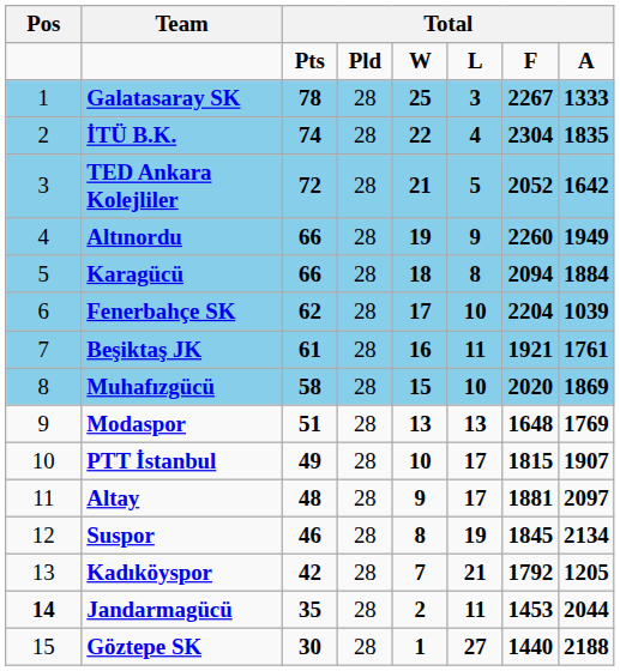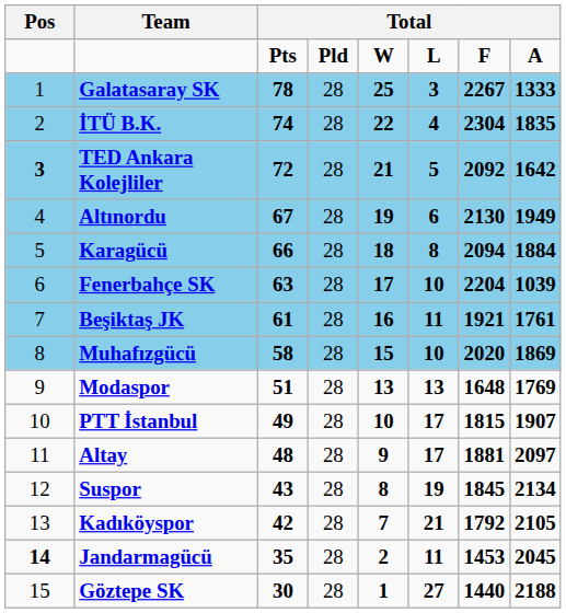 <table class="wikitable" style="text-align: center; font-size:95%">
 <tr>
 <th width="44">Pos</th>
 <th width="128">Team</th>
 <th colspan=7>Total</th>
 </tr>
 <tr>
 <td></td>
 <td></td>
 <td width="30"><strong>Pts</strong></td>
 <td width="30"><strong>Pld</strong></td>
 <td width="30"><strong>W</strong></td>
 <td width="30"><strong>L</strong></td>
 <td width="30"><strong>F</strong></td>
 <td width="30"><strong>A</strong></td>
 </tr>
 <tr bgcolor="87ceeb">
 <td>1</td>
 <td align="left"><strong><a href='#'>Galatasaray SK</a></strong></td>
 <td><strong>78</strong></td>
 <td>28</td>
 <td><strong>25</strong></td>
 <td><strong>3</strong></td>
 <td><strong>2267</strong></td>
 <td><strong>1333</strong></td>
 </tr>
 <tr bgcolor="87ceeb">
 <td>2</td>
 <td align="left"><strong><a href='#'>İTÜ B.K.</a></strong></td>
 <td><strong>74</strong></td>
 <td>28</td>
 <td><strong>22</strong></td>
 <td><strong>4</strong></td>
 <td><strong>2304</strong></td>
 <td><strong>1835</strong></td>
 </tr>
 <tr bgcolor="87ceeb">
-<td>3</td>
+<td><strong>3</strong></td>
 <td align="left"><strong><a href='#'>TED Ankara Kolejliler</a></strong></td>
 <td><strong>72</strong></td>
 <td>28</td>
 <td><strong>21</strong></td>
 <td><strong>5</strong></td>
-<td><strong>2052</strong></td>
+<td><strong>2092</strong></td>
 <td><strong>1642</strong></td>
 </tr>
 <tr bgcolor="87ceeb">
 <td>4</td>
 <td align="left"><strong><a href='#'>Altınordu</a></strong></td>
-<td><strong>66</strong></td>
+<td><strong>67</strong></td>
 <td>28</td>
 <td><strong>19</strong></td>
-<td><strong>9</strong></td>
-<td><strong>2260</strong></td>
+<td><strong>6</strong></td>
+<td><strong>2130</strong></td>
 <td><strong>1949</strong></td>
 </tr>
 <tr bgcolor="87ceeb">
 <td>5</td>
 <td align="left"><strong><a href='#'>Karagücü</a></strong></td>
 <td><strong>66</strong></td>
 <td>28</td>
 <td><strong>18</strong></td>
 <td><strong>8</strong></td>
 <td><strong>2094</strong></td>
 <td><strong>1884</strong></td>
 </tr>
 <tr bgcolor="87ceeb">
 <td>6</td>
 <td align="left"><strong><a href='#'>Fenerbahçe SK</a></strong></td>
-<td><strong>62</strong></td>
+<td><strong>63</strong></td>
 <td>28</td>
 <td><strong>17</strong></td>
 <td><strong>10</strong></td>
 <td><strong>2204</strong></td>
 <td><strong>1039</strong></td>
 </tr>
 <tr bgcolor="87ceeb">
 <td>7</td>
 <td align="left"><strong><a href='#'>Beşiktaş JK</a></strong></td>
 <td><strong>61</strong></td>
 <td>28</td>
 <td><strong>16</strong></td>
 <td><strong>11</strong></td>
 <td><strong>1921</strong></td>
 <td><strong>1761</strong></td>
 </tr>
 <tr bgcolor="87ceeb">
 <td>8</td>
 <td align="left"><strong><a href='#'>Muhafızgücü</a></strong></td>
 <td><strong>58</strong></td>
 <td>28</td>
 <td><strong>15</strong></td>
 <td><strong>10</strong></td>
 <td><strong>2020</strong></td>
 <td><strong>1869</strong></td>
 </tr>
 <tr>
 <td>9</td>
 <td align="left"><strong><a href='#'>Modaspor</a></strong></td>
 <td><strong>51</strong></td>
 <td>28</td>
 <td><strong>13</strong></td>
 <td><strong>13</strong></td>
 <td><strong>1648</strong></td>
 <td><strong>1769</strong></td>
 </tr>
 <tr>
 <td>10</td>
 <td align="left"><strong><a href='#'>PTT İstanbul</a></strong></td>
 <td><strong>49</strong></td>
 <td>28</td>
 <td><strong>10</strong></td>
 <td><strong>17</strong></td>
 <td><strong>1815</strong></td>
 <td><strong>1907</strong></td>
 </tr>
 <tr>
 <td>11</td>
 <td align="left"><strong><a href='#'>Altay</a></strong></td>
 <td><strong>48</strong></td>
 <td>28</td>
 <td><strong>9</strong></td>
 <td><strong>17</strong></td>
 <td><strong>1881</strong></td>
 <td><strong>2097</strong></td>
 </tr>
 <tr>
 <td>12</td>
 <td align="left"><strong><a href='#'>Suspor</a></strong></td>
-<td><strong>46</strong></td>
+<td><strong>43</strong></td>
 <td>28</td>
 <td><strong>8</strong></td>
 <td><strong>19</strong></td>
 <td><strong>1845</strong></td>
 <td><strong>2134</strong></td>
 </tr>
 <tr>
 <td>13</td>
 <td align="left"><strong><a href='#'>Kadıköyspor</a></strong></td>
 <td><strong>42</strong></td>
 <td>28</td>
 <td><strong>7</strong></td>
 <td><strong>21</strong></td>
 <td><strong>1792</strong></td>
-<td><strong>1205</strong></td>
+<td><strong>2105</strong></td>
 </tr>
 <tr>
 <td><strong>14</strong></td>
 <td align="left"><strong><a href='#'>Jandarmagücü</a></strong></td>
 <td><strong>35</strong></td>
 <td>28</td>
 <td><strong>2</strong></td>
 <td><strong>11</strong></td>
 <td><strong>1453</strong></td>
-<td><strong>2044</strong></td>
+<td><strong>2045</strong></td>
 </tr>
 <tr>
 <td>15</td>
 <td align="left"><strong><a href='#'>Göztepe SK</a></strong></td>
 <td><strong>30</strong></td>
 <td>28</td>
 <td><strong>1</strong></td>
 <td><strong>27</strong></td>
 <td><strong>1440</strong></td>
 <td><strong>2188</strong></td>
 </tr>
 </table>
